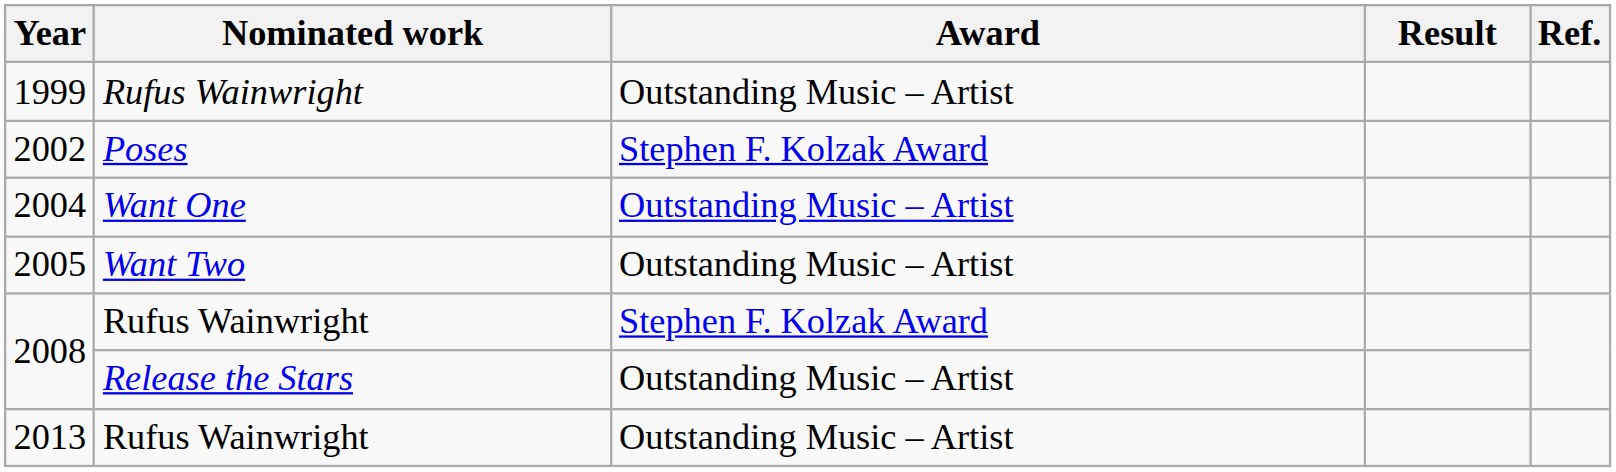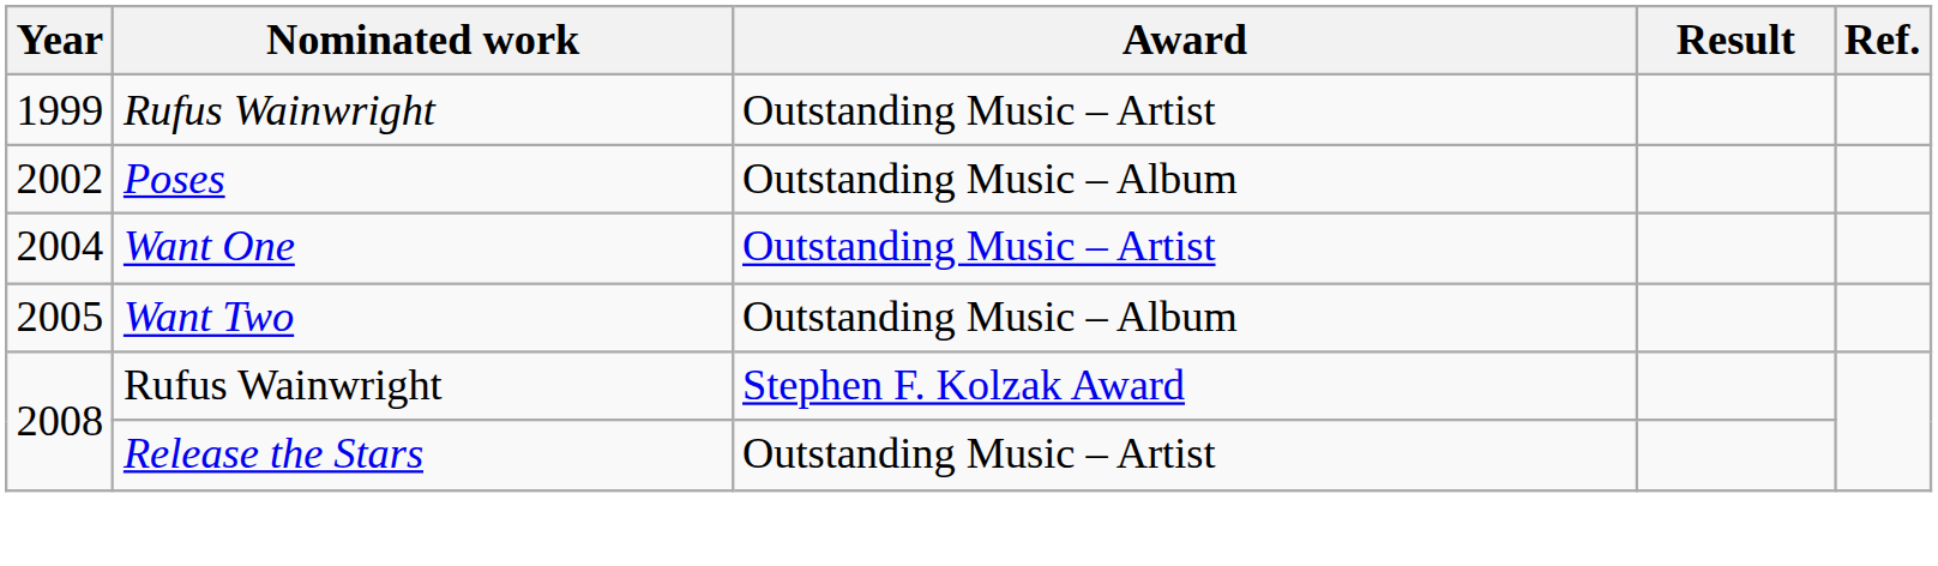 <table class="wikitable">
 <tr>
 <th>Year</th>
 <th width="220">Nominated work</th>
 <th width="325">Award</th>
 <th width="65">Result</th>
 <th>Ref.</th>
 </tr>
 <tr>
 <td align="center">1999</td>
 <td><em>Rufus Wainwright</em></td>
 <td>Outstanding Music – Artist</td>
 <td></td>
 <td align="center"></td>
 </tr>
 <tr>
 <td align="center">2002</td>
 <td><em><a href='#'>Poses</a></em></td>
-<td><a href='#'>Stephen F. Kolzak Award</a></td>
+<td>Outstanding Music – Album</td>
 <td></td>
 <td align="center"></td>
 </tr>
 <tr>
 <td align="center">2004</td>
 <td><em><a href='#'>Want One</a></em></td>
 <td><a href='#'>Outstanding Music – Artist</a></td>
 <td></td>
 <td align="center"></td>
 </tr>
 <tr>
 <td align="center">2005</td>
 <td><em><a href='#'>Want Two</a></em></td>
-<td>Outstanding Music – Artist</td>
+<td>Outstanding Music – Album</td>
 <td></td>
 <td align="center"></td>
 </tr>
 <tr>
 <td align="center" rowspan=2>2008</td>
 <td>Rufus Wainwright</td>
 <td><a href='#'>Stephen F. Kolzak Award</a></td>
 <td></td>
 <td align="center" rowspan=2></td>
 </tr>
 <tr>
 <td><em><a href='#'>Release the Stars</a></em></td>
 <td>Outstanding Music – Artist</td>
 <td></td>
 </tr>
-<tr>
-<td>2013</td>
-<td>Rufus Wainwright</td>
-<td>Outstanding Music – Artist</td>
-<td></td>
-<td align="center"></td>
-</tr>
 </table>
